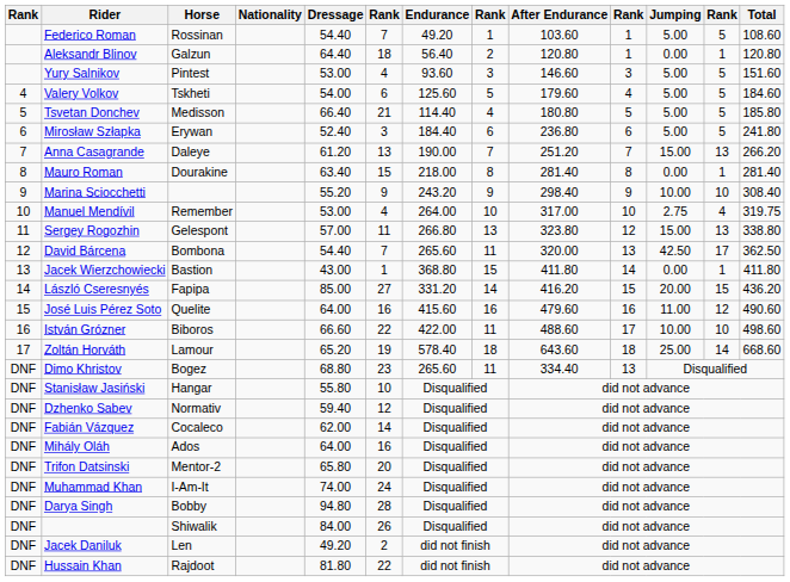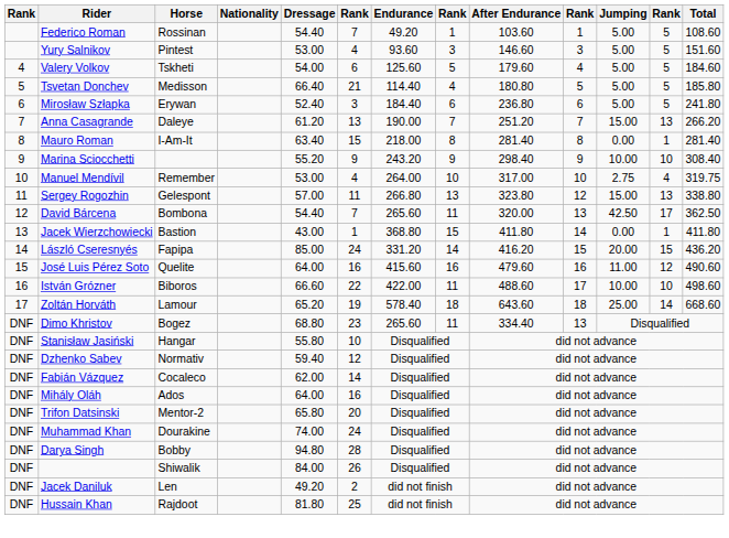 <table class="wikitable sortable" style="text-align:center">
 <tr>
 <th>Rank</th>
 <th>Rider</th>
 <th>Horse</th>
 <th>Nationality</th>
 <th>Dressage</th>
 <th>Rank</th>
 <th>Endurance</th>
 <th>Rank</th>
 <th>After Endurance</th>
 <th>Rank</th>
 <th>Jumping</th>
 <th>Rank</th>
 <th>Total</th>
 </tr>
 <tr>
 <td></td>
 <td align=left><a href='#'>Federico Roman</a></td>
 <td align=left>Rossinan</td>
 <td align=left></td>
 <td>54.40</td>
 <td>7</td>
 <td>49.20</td>
 <td>1</td>
 <td>103.60</td>
 <td>1</td>
 <td>5.00</td>
 <td>5</td>
 <td>108.60</td>
-</tr>
-<tr>
-<td></td>
-<td align=left><a href='#'>Aleksandr Blinov</a></td>
-<td align=left>Galzun</td>
-<td align=left></td>
-<td>64.40</td>
-<td>18</td>
-<td>56.40</td>
-<td>2</td>
-<td>120.80</td>
-<td>1</td>
-<td>0.00</td>
-<td>1</td>
-<td>120.80</td>
 </tr>
 <tr>
 <td></td>
 <td align=left><a href='#'>Yury Salnikov</a></td>
 <td align=left>Pintest</td>
 <td align=left></td>
 <td>53.00</td>
 <td>4</td>
 <td>93.60</td>
 <td>3</td>
 <td>146.60</td>
 <td>3</td>
 <td>5.00</td>
 <td>5</td>
 <td>151.60</td>
 </tr>
 <tr>
 <td>4</td>
 <td align=left><a href='#'>Valery Volkov</a></td>
 <td align=left>Tskheti</td>
 <td align=left></td>
 <td>54.00</td>
 <td>6</td>
 <td>125.60</td>
 <td>5</td>
 <td>179.60</td>
 <td>4</td>
 <td>5.00</td>
 <td>5</td>
 <td>184.60</td>
 </tr>
 <tr>
 <td>5</td>
 <td align=left><a href='#'>Tsvetan Donchev</a></td>
 <td align=left>Medisson</td>
 <td align=left></td>
 <td>66.40</td>
 <td>21</td>
 <td>114.40</td>
 <td>4</td>
 <td>180.80</td>
 <td>5</td>
 <td>5.00</td>
 <td>5</td>
 <td>185.80</td>
 </tr>
 <tr>
 <td>6</td>
 <td align=left><a href='#'>Mirosław Szłapka</a></td>
 <td align=left>Erywan</td>
 <td align=left></td>
 <td>52.40</td>
 <td>3</td>
 <td>184.40</td>
 <td>6</td>
 <td>236.80</td>
 <td>6</td>
 <td>5.00</td>
 <td>5</td>
 <td>241.80</td>
 </tr>
 <tr>
 <td>7</td>
 <td align=left><a href='#'>Anna Casagrande</a></td>
 <td align=left>Daleye</td>
 <td align=left></td>
 <td>61.20</td>
 <td>13</td>
 <td>190.00</td>
 <td>7</td>
 <td>251.20</td>
 <td>7</td>
 <td>15.00</td>
 <td>13</td>
 <td>266.20</td>
 </tr>
 <tr>
 <td>8</td>
 <td align=left><a href='#'>Mauro Roman</a></td>
-<td align=left>Dourakine</td>
+<td align=left>I-Am-It</td>
 <td align=left></td>
 <td>63.40</td>
 <td>15</td>
 <td>218.00</td>
 <td>8</td>
 <td>281.40</td>
 <td>8</td>
 <td>0.00</td>
 <td>1</td>
 <td>281.40</td>
 </tr>
 <tr>
 <td>9</td>
 <td align=left><a href='#'>Marina Sciocchetti</a></td>
 <td align=left></td>
 <td align=left></td>
 <td>55.20</td>
 <td>9</td>
 <td>243.20</td>
 <td>9</td>
 <td>298.40</td>
 <td>9</td>
 <td>10.00</td>
 <td>10</td>
 <td>308.40</td>
 </tr>
 <tr>
 <td>10</td>
 <td align=left><a href='#'>Manuel Mendívil</a></td>
 <td align=left>Remember</td>
 <td align=left></td>
 <td>53.00</td>
 <td>4</td>
 <td>264.00</td>
 <td>10</td>
 <td>317.00</td>
 <td>10</td>
 <td>2.75</td>
 <td>4</td>
 <td>319.75</td>
 </tr>
 <tr>
 <td>11</td>
 <td align=left><a href='#'>Sergey Rogozhin</a></td>
 <td align=left>Gelespont</td>
 <td align=left></td>
 <td>57.00</td>
 <td>11</td>
 <td>266.80</td>
 <td>13</td>
 <td>323.80</td>
 <td>12</td>
 <td>15.00</td>
 <td>13</td>
 <td>338.80</td>
 </tr>
 <tr>
 <td>12</td>
 <td align=left><a href='#'>David Bárcena</a></td>
 <td align=left>Bombona</td>
 <td align=left></td>
 <td>54.40</td>
 <td>7</td>
 <td>265.60</td>
 <td>11</td>
 <td>320.00</td>
 <td>13</td>
 <td>42.50</td>
 <td>17</td>
 <td>362.50</td>
 </tr>
 <tr>
 <td>13</td>
 <td align=left><a href='#'>Jacek Wierzchowiecki</a></td>
 <td align=left>Bastion</td>
 <td align=left></td>
 <td>43.00</td>
 <td>1</td>
 <td>368.80</td>
 <td>15</td>
 <td>411.80</td>
 <td>14</td>
 <td>0.00</td>
 <td>1</td>
 <td>411.80</td>
 </tr>
 <tr>
 <td>14</td>
 <td align=left><a href='#'>László Cseresnyés</a></td>
 <td align=left>Fapipa</td>
 <td align=left></td>
 <td>85.00</td>
-<td>27</td>
+<td>24</td>
 <td>331.20</td>
 <td>14</td>
 <td>416.20</td>
 <td>15</td>
 <td>20.00</td>
 <td>15</td>
 <td>436.20</td>
 </tr>
 <tr>
 <td>15</td>
 <td align=left><a href='#'>José Luis Pérez Soto</a></td>
 <td align=left>Quelite</td>
 <td align=left></td>
 <td>64.00</td>
 <td>16</td>
 <td>415.60</td>
 <td>16</td>
 <td>479.60</td>
 <td>16</td>
 <td>11.00</td>
 <td>12</td>
 <td>490.60</td>
 </tr>
 <tr>
 <td>16</td>
 <td align=left><a href='#'>István Grózner</a></td>
 <td align=left>Biboros</td>
 <td align=left></td>
 <td>66.60</td>
 <td>22</td>
 <td>422.00</td>
 <td>11</td>
 <td>488.60</td>
 <td>17</td>
 <td>10.00</td>
 <td>10</td>
 <td>498.60</td>
 </tr>
 <tr>
 <td>17</td>
 <td align=left><a href='#'>Zoltán Horváth</a></td>
 <td align=left>Lamour</td>
 <td align=left></td>
 <td>65.20</td>
 <td>19</td>
 <td>578.40</td>
 <td>18</td>
 <td>643.60</td>
 <td>18</td>
 <td>25.00</td>
 <td>14</td>
 <td>668.60</td>
 </tr>
 <tr>
 <td>DNF</td>
 <td align=left><a href='#'>Dimo Khristov</a></td>
 <td align=left>Bogez</td>
 <td align=left></td>
 <td>68.80</td>
 <td>23</td>
 <td>265.60</td>
 <td>11</td>
 <td>334.40</td>
 <td>13</td>
 <td colspan=3>Disqualified</td>
 </tr>
 <tr>
 <td>DNF</td>
 <td align=left><a href='#'>Stanisław Jasiński</a></td>
 <td align=left>Hangar</td>
 <td align=left></td>
 <td>55.80</td>
 <td>10</td>
 <td colspan=2>Disqualified</td>
 <td colspan=5>did not advance</td>
 </tr>
 <tr>
 <td>DNF</td>
 <td align=left><a href='#'>Dzhenko Sabev</a></td>
 <td align=left>Normativ</td>
 <td align=left></td>
 <td>59.40</td>
 <td>12</td>
 <td colspan=2>Disqualified</td>
 <td colspan=5>did not advance</td>
 </tr>
 <tr>
 <td>DNF</td>
 <td align=left><a href='#'>Fabián Vázquez</a></td>
 <td align=left>Cocaleco</td>
 <td align=left></td>
 <td>62.00</td>
 <td>14</td>
 <td colspan=2>Disqualified</td>
 <td colspan=5>did not advance</td>
 </tr>
 <tr>
 <td>DNF</td>
 <td align=left><a href='#'>Mihály Oláh</a></td>
 <td align=left>Ados</td>
 <td align=left></td>
 <td>64.00</td>
 <td>16</td>
 <td colspan=2>Disqualified</td>
 <td colspan=5>did not advance</td>
 </tr>
 <tr>
 <td>DNF</td>
 <td align=left><a href='#'>Trifon Datsinski</a></td>
 <td align=left>Mentor-2</td>
 <td align=left></td>
 <td>65.80</td>
 <td>20</td>
 <td colspan=2>Disqualified</td>
 <td colspan=5>did not advance</td>
 </tr>
 <tr>
 <td>DNF</td>
 <td align=left><a href='#'>Muhammad Khan</a></td>
-<td align=left>I-Am-It</td>
+<td align=left>Dourakine</td>
 <td align=left></td>
 <td>74.00</td>
 <td>24</td>
 <td colspan=2>Disqualified</td>
 <td colspan=5>did not advance</td>
 </tr>
 <tr>
 <td>DNF</td>
 <td align=left><a href='#'>Darya Singh</a></td>
 <td align=left>Bobby</td>
 <td align=left></td>
 <td>94.80</td>
 <td>28</td>
 <td colspan=2>Disqualified</td>
 <td colspan=5>did not advance</td>
 </tr>
 <tr>
 <td>DNF</td>
 <td align=left></td>
 <td align=left>Shiwalik</td>
 <td align=left></td>
 <td>84.00</td>
 <td>26</td>
 <td colspan=2>Disqualified</td>
 <td colspan=5>did not advance</td>
 </tr>
 <tr>
 <td>DNF</td>
 <td align=left><a href='#'>Jacek Daniluk</a></td>
 <td align=left>Len</td>
 <td align=left></td>
 <td>49.20</td>
 <td>2</td>
 <td colspan=2>did not finish</td>
 <td colspan=5>did not advance</td>
 </tr>
 <tr>
 <td>DNF</td>
 <td align=left><a href='#'>Hussain Khan</a></td>
 <td align=left>Rajdoot</td>
 <td align=left></td>
 <td>81.80</td>
-<td>22</td>
+<td>25</td>
 <td colspan=2>did not finish</td>
 <td colspan=5>did not advance</td>
 </tr>
 </table>
